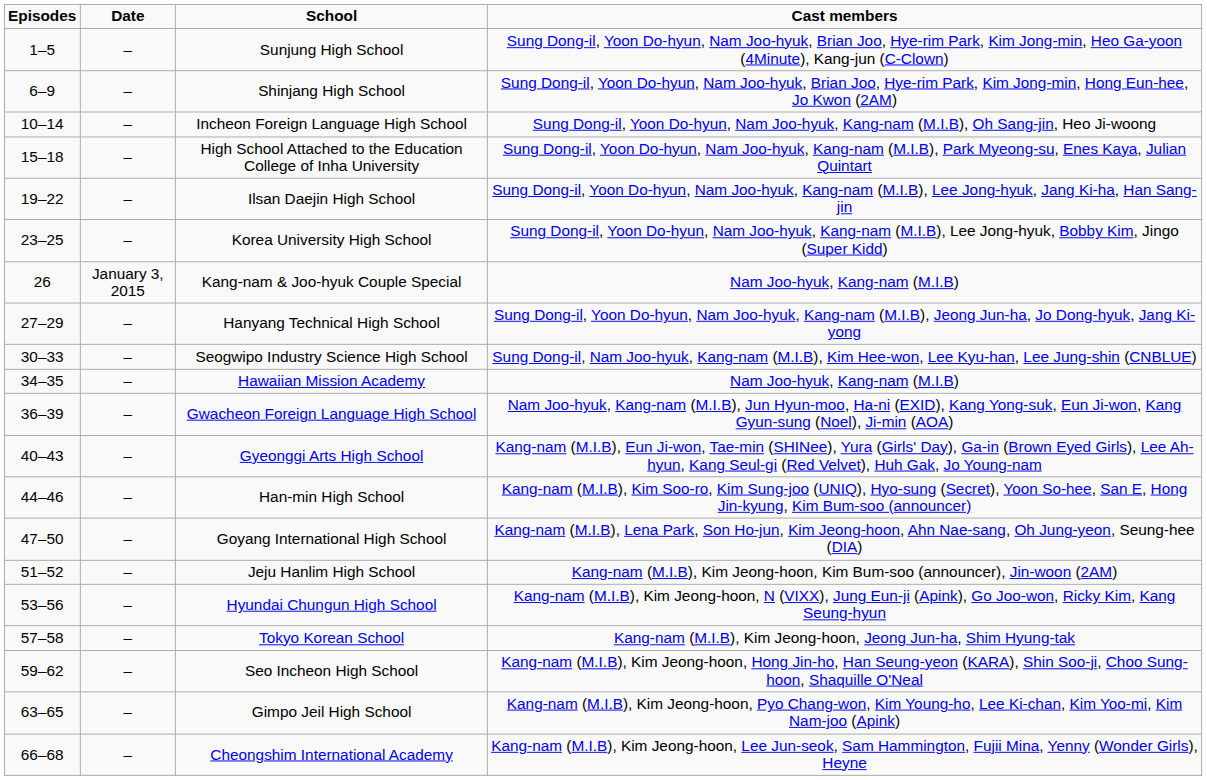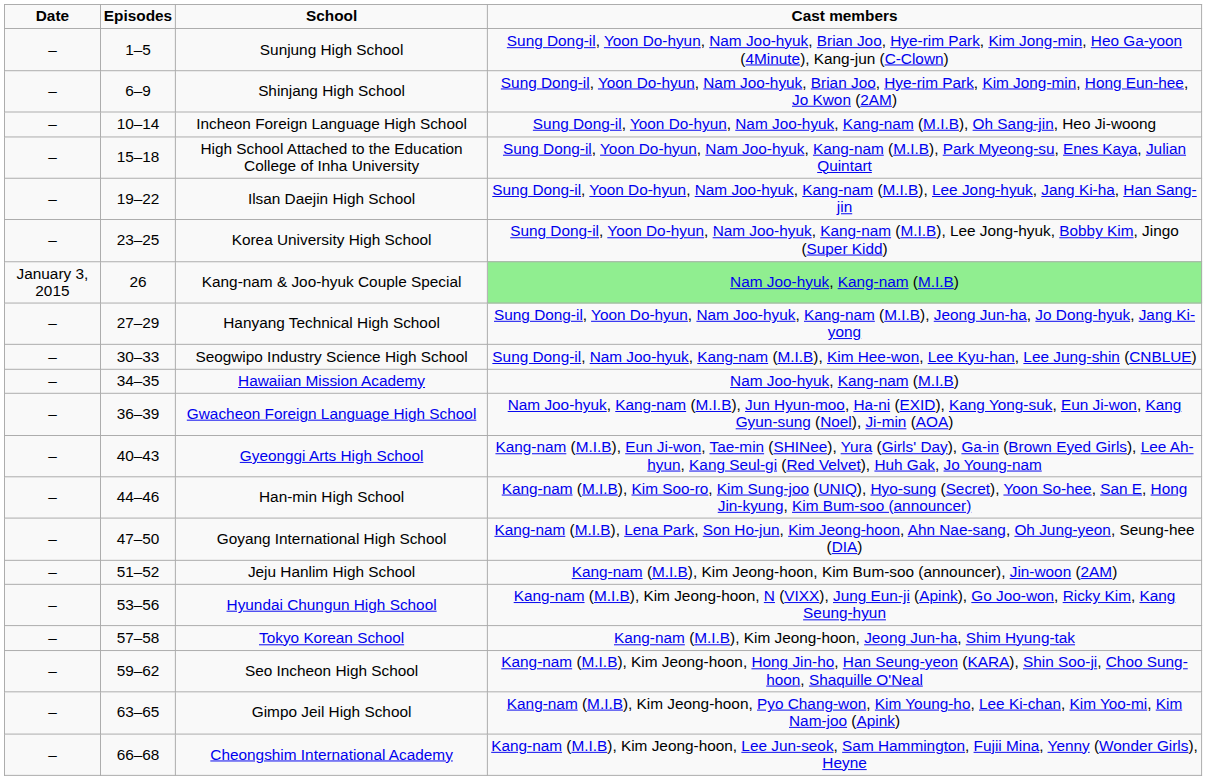 <table class="wikitable" style="text-align: center;">
 <tr>
+<td><strong>Date</strong></td>
 <td><strong>Episodes</strong></td>
-<td><strong>Date</strong></td>
 <td><strong>School</strong></td>
 <td><strong>Cast members</strong></td>
 </tr>
 <tr>
+<td>–</td>
 <td>1–5</td>
-<td>–</td>
 <td>Sunjung High School</td>
 <td><a href='#'>Sung Dong-il</a>, <a href='#'>Yoon Do-hyun</a>, <a href='#'>Nam Joo-hyuk</a>, <a href='#'>Brian Joo</a>, <a href='#'>Hye-rim Park</a>, <a href='#'>Kim Jong-min</a>, <a href='#'>Heo Ga-yoon</a> (<a href='#'>4Minute</a>), Kang-jun (<a href='#'>C-Clown</a>)</td>
 </tr>
 <tr>
+<td>–</td>
 <td>6–9</td>
-<td>–</td>
 <td>Shinjang High School</td>
 <td><a href='#'>Sung Dong-il</a>, <a href='#'>Yoon Do-hyun</a>, <a href='#'>Nam Joo-hyuk</a>, <a href='#'>Brian Joo</a>, <a href='#'>Hye-rim Park</a>, <a href='#'>Kim Jong-min</a>, <a href='#'>Hong Eun-hee</a>, <a href='#'>Jo Kwon</a> (<a href='#'>2AM</a>)</td>
 </tr>
 <tr>
+<td>–</td>
 <td>10–14</td>
-<td>–</td>
 <td>Incheon Foreign Language High School</td>
 <td><a href='#'>Sung Dong-il</a>, <a href='#'>Yoon Do-hyun</a>, <a href='#'>Nam Joo-hyuk</a>, <a href='#'>Kang-nam</a> (<a href='#'>M.I.B</a>), <a href='#'>Oh Sang-jin</a>, Heo Ji-woong</td>
 </tr>
 <tr>
+<td>–</td>
 <td>15–18</td>
-<td>–</td>
 <td>High School Attached to the Education College of Inha University</td>
 <td><a href='#'>Sung Dong-il</a>, <a href='#'>Yoon Do-hyun</a>, <a href='#'>Nam Joo-hyuk</a>, <a href='#'>Kang-nam</a> (<a href='#'>M.I.B</a>), <a href='#'>Park Myeong-su</a>, <a href='#'>Enes Kaya</a>, <a href='#'>Julian Quintart</a></td>
 </tr>
 <tr>
+<td>–</td>
 <td>19–22</td>
-<td>–</td>
 <td>Ilsan Daejin High School</td>
 <td><a href='#'>Sung Dong-il</a>, <a href='#'>Yoon Do-hyun</a>, <a href='#'>Nam Joo-hyuk</a>, <a href='#'>Kang-nam</a> (<a href='#'>M.I.B</a>), <a href='#'>Lee Jong-hyuk</a>, <a href='#'>Jang Ki-ha</a>, <a href='#'>Han Sang-jin</a></td>
 </tr>
 <tr>
+<td>–</td>
 <td>23–25</td>
-<td>–</td>
 <td>Korea University High School</td>
 <td><a href='#'>Sung Dong-il</a>, <a href='#'>Yoon Do-hyun</a>, <a href='#'>Nam Joo-hyuk</a>, <a href='#'>Kang-nam</a> (<a href='#'>M.I.B</a>), Lee Jong-hyuk, <a href='#'>Bobby Kim</a>, Jingo (<a href='#'>Super Kidd</a>)</td>
 </tr>
 <tr>
+<td>January 3, 2015</td>
 <td>26</td>
-<td>January 3, 2015</td>
 <td>Kang-nam & Joo-hyuk Couple Special</td>
-<td><a href='#'>Nam Joo-hyuk</a>, <a href='#'>Kang-nam</a> (<a href='#'>M.I.B</a>)</td>
+<td style="background: lightgreen;"><a href='#'>Nam Joo-hyuk</a>, <a href='#'>Kang-nam</a> (<a href='#'>M.I.B</a>)</td>
 </tr>
 <tr>
+<td>–</td>
 <td>27–29</td>
-<td>–</td>
 <td>Hanyang Technical High School</td>
 <td><a href='#'>Sung Dong-il</a>, <a href='#'>Yoon Do-hyun</a>, <a href='#'>Nam Joo-hyuk</a>, <a href='#'>Kang-nam</a> (<a href='#'>M.I.B</a>), <a href='#'>Jeong Jun-ha</a>, <a href='#'>Jo Dong-hyuk</a>, <a href='#'>Jang Ki-yong</a></td>
 </tr>
 <tr>
+<td>–</td>
 <td>30–33</td>
-<td>–</td>
 <td>Seogwipo Industry Science High School</td>
 <td><a href='#'>Sung Dong-il</a>, <a href='#'>Nam Joo-hyuk</a>, <a href='#'>Kang-nam</a> (<a href='#'>M.I.B</a>), <a href='#'>Kim Hee-won</a>, <a href='#'>Lee Kyu-han</a>, <a href='#'>Lee Jung-shin</a> (<a href='#'>CNBLUE</a>)</td>
 </tr>
 <tr>
+<td>–</td>
 <td>34–35</td>
-<td>–</td>
 <td><a href='#'>Hawaiian Mission Academy</a></td>
 <td><a href='#'>Nam Joo-hyuk</a>, <a href='#'>Kang-nam</a> (<a href='#'>M.I.B</a>)</td>
 </tr>
 <tr>
+<td>–</td>
 <td>36–39</td>
-<td>–</td>
 <td><a href='#'>Gwacheon Foreign Language High School</a></td>
 <td><a href='#'>Nam Joo-hyuk</a>, <a href='#'>Kang-nam</a> (<a href='#'>M.I.B</a>), <a href='#'>Jun Hyun-moo</a>, <a href='#'>Ha-ni</a> (<a href='#'>EXID</a>), <a href='#'>Kang Yong-suk</a>, <a href='#'>Eun Ji-won</a>, <a href='#'>Kang Gyun-sung</a> (<a href='#'>Noel</a>), <a href='#'>Ji-min</a> (<a href='#'>AOA</a>)</td>
 </tr>
 <tr>
+<td>–</td>
 <td>40–43</td>
-<td>–</td>
 <td><a href='#'>Gyeonggi Arts High School</a></td>
 <td><a href='#'>Kang-nam</a> (<a href='#'>M.I.B</a>), <a href='#'>Eun Ji-won</a>, <a href='#'>Tae-min</a> (<a href='#'>SHINee</a>), <a href='#'>Yura</a> (<a href='#'>Girls' Day</a>), <a href='#'>Ga-in</a> (<a href='#'>Brown Eyed Girls</a>), <a href='#'>Lee Ah-hyun</a>, <a href='#'>Kang Seul-gi</a> (<a href='#'>Red Velvet</a>), <a href='#'>Huh Gak</a>, <a href='#'>Jo Young-nam</a></td>
 </tr>
 <tr>
+<td>–</td>
 <td>44–46</td>
-<td>–</td>
 <td>Han-min High School</td>
 <td><a href='#'>Kang-nam</a> (<a href='#'>M.I.B</a>), <a href='#'>Kim Soo-ro</a>, <a href='#'>Kim Sung-joo</a> (<a href='#'>UNIQ</a>), <a href='#'>Hyo-sung</a> (<a href='#'>Secret</a>), <a href='#'>Yoon So-hee</a>, <a href='#'>San E</a>, <a href='#'>Hong Jin-kyung</a>, <a href='#'>Kim Bum-soo (announcer)</a></td>
 </tr>
 <tr>
+<td>–</td>
 <td>47–50</td>
-<td>–</td>
 <td>Goyang International High School</td>
 <td><a href='#'>Kang-nam</a> (<a href='#'>M.I.B</a>), <a href='#'>Lena Park</a>, <a href='#'>Son Ho-jun</a>, <a href='#'>Kim Jeong-hoon</a>, <a href='#'>Ahn Nae-sang</a>, <a href='#'>Oh Jung-yeon</a>, Seung-hee (<a href='#'>DIA</a>)</td>
 </tr>
 <tr>
+<td>–</td>
 <td>51–52</td>
-<td>–</td>
 <td>Jeju Hanlim High School</td>
 <td><a href='#'>Kang-nam</a> (<a href='#'>M.I.B</a>), Kim Jeong-hoon, Kim Bum-soo (announcer),  <a href='#'>Jin-woon</a> (<a href='#'>2AM</a>)</td>
 </tr>
 <tr>
+<td>–</td>
 <td>53–56</td>
-<td>–</td>
 <td><a href='#'>Hyundai Chungun High School</a></td>
 <td><a href='#'>Kang-nam</a> (<a href='#'>M.I.B</a>), Kim Jeong-hoon, <a href='#'>N</a> (<a href='#'>VIXX</a>), <a href='#'>Jung Eun-ji</a> (<a href='#'>Apink</a>),  <a href='#'>Go Joo-won</a>, <a href='#'>Ricky Kim</a>, <a href='#'>Kang Seung-hyun</a></td>
 </tr>
 <tr>
+<td>–</td>
 <td>57–58</td>
-<td>–</td>
 <td><a href='#'>Tokyo Korean School</a></td>
 <td><a href='#'>Kang-nam</a> (<a href='#'>M.I.B</a>), Kim Jeong-hoon, <a href='#'>Jeong Jun-ha</a>, <a href='#'>Shim Hyung-tak</a></td>
 </tr>
 <tr>
+<td>–</td>
 <td>59–62</td>
-<td>–</td>
 <td>Seo Incheon High School</td>
 <td><a href='#'>Kang-nam</a> (<a href='#'>M.I.B</a>), Kim Jeong-hoon, <a href='#'>Hong Jin-ho</a>, <a href='#'>Han Seung-yeon</a> (<a href='#'>KARA</a>), <a href='#'>Shin Soo-ji</a>, <a href='#'>Choo Sung-hoon</a>, <a href='#'>Shaquille O'Neal</a></td>
 </tr>
 <tr>
+<td>–</td>
 <td>63–65</td>
-<td>–</td>
 <td>Gimpo Jeil High School</td>
 <td><a href='#'>Kang-nam</a> (<a href='#'>M.I.B</a>), Kim Jeong-hoon, <a href='#'>Pyo Chang-won</a>, <a href='#'>Kim Young-ho</a>, <a href='#'>Lee Ki-chan</a>, <a href='#'>Kim Yoo-mi</a>, <a href='#'>Kim Nam-joo</a> (<a href='#'>Apink</a>)</td>
 </tr>
 <tr>
+<td>–</td>
 <td>66–68</td>
-<td>–</td>
 <td><a href='#'>Cheongshim International Academy</a></td>
 <td><a href='#'>Kang-nam</a> (<a href='#'>M.I.B</a>), Kim Jeong-hoon, <a href='#'>Lee Jun-seok</a>, <a href='#'>Sam Hammington</a>, <a href='#'>Fujii Mina</a>, <a href='#'>Yenny</a> (<a href='#'>Wonder Girls</a>), <a href='#'>Heyne</a></td>
 </tr>
 </table>
